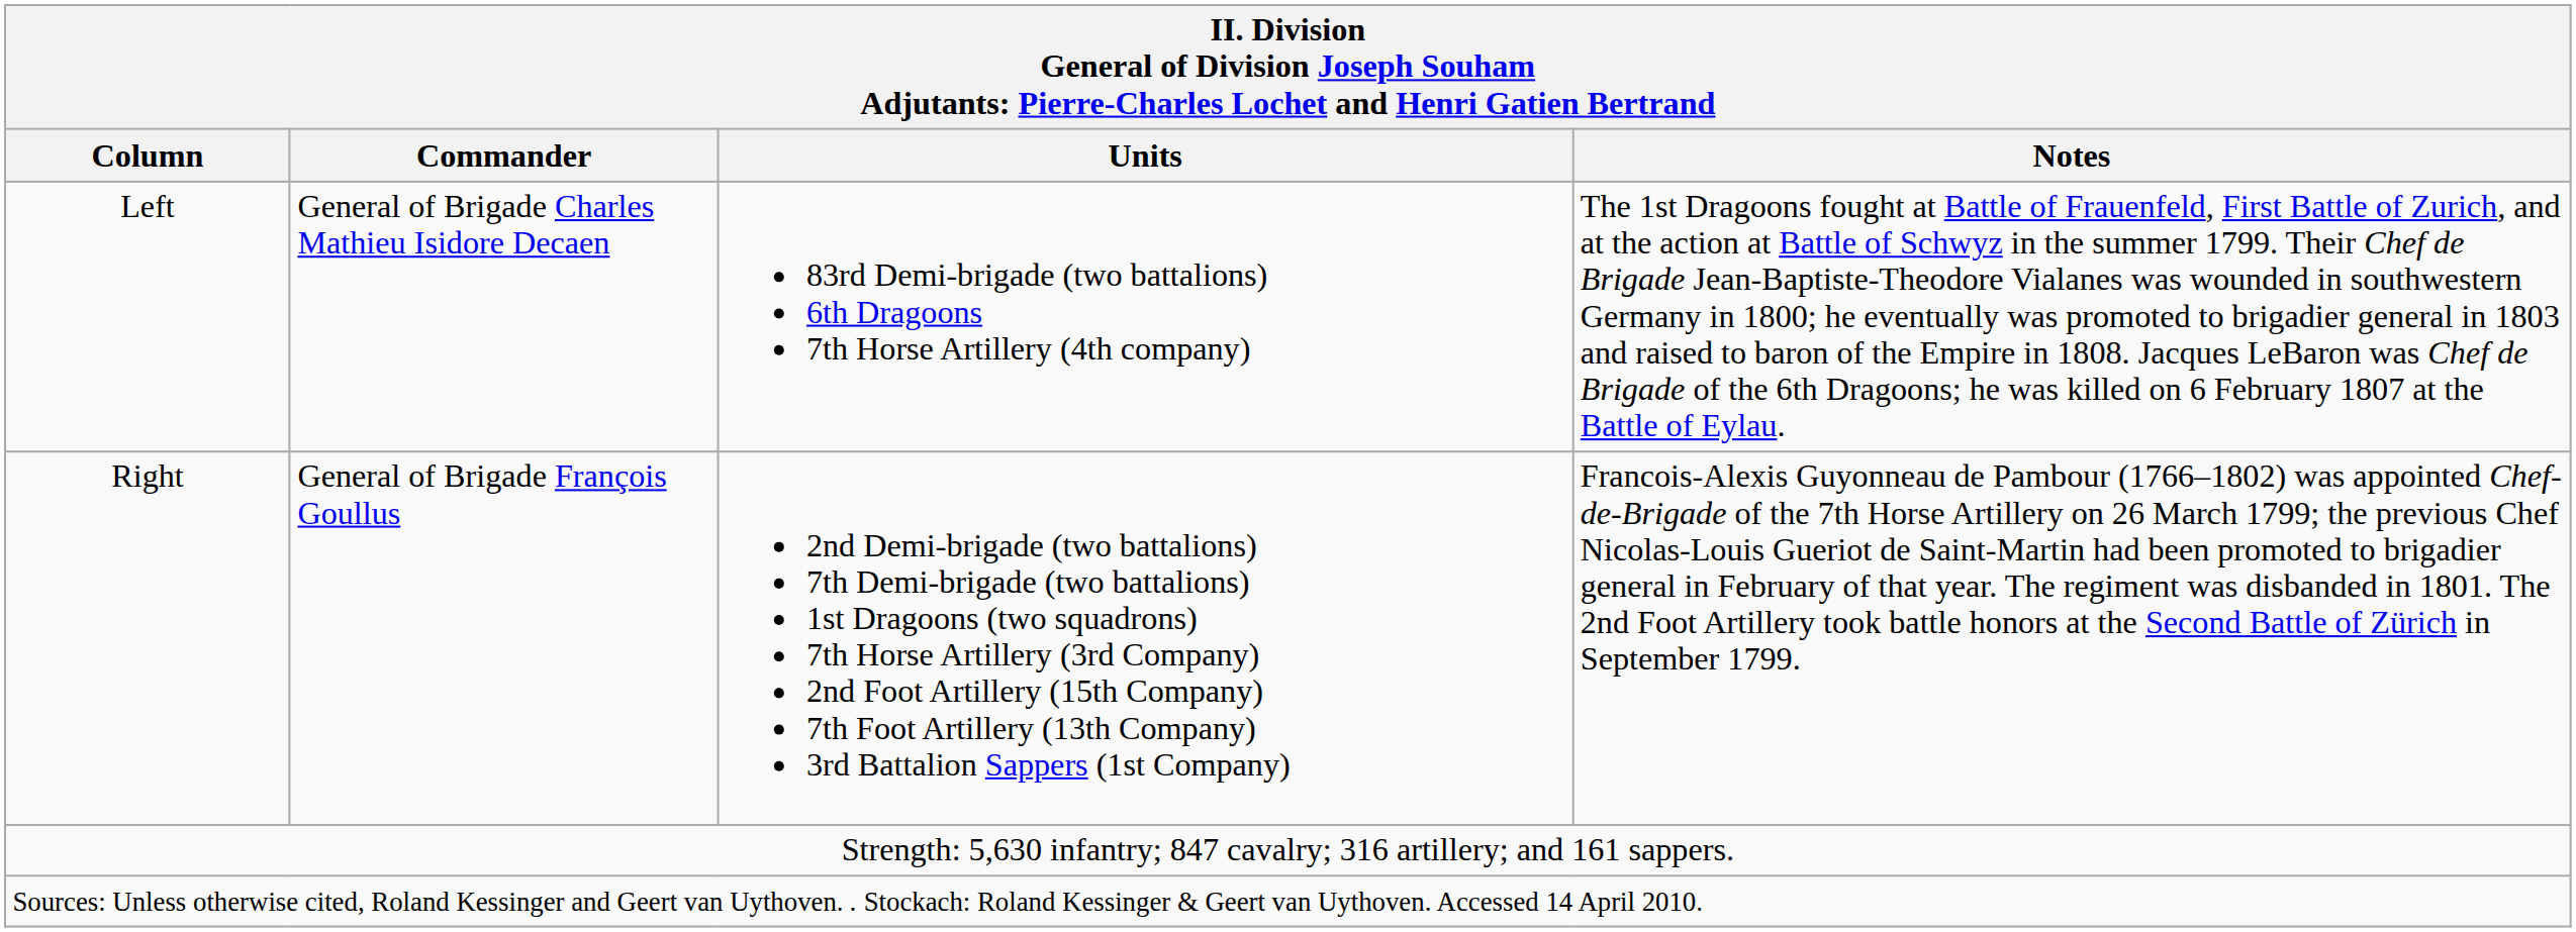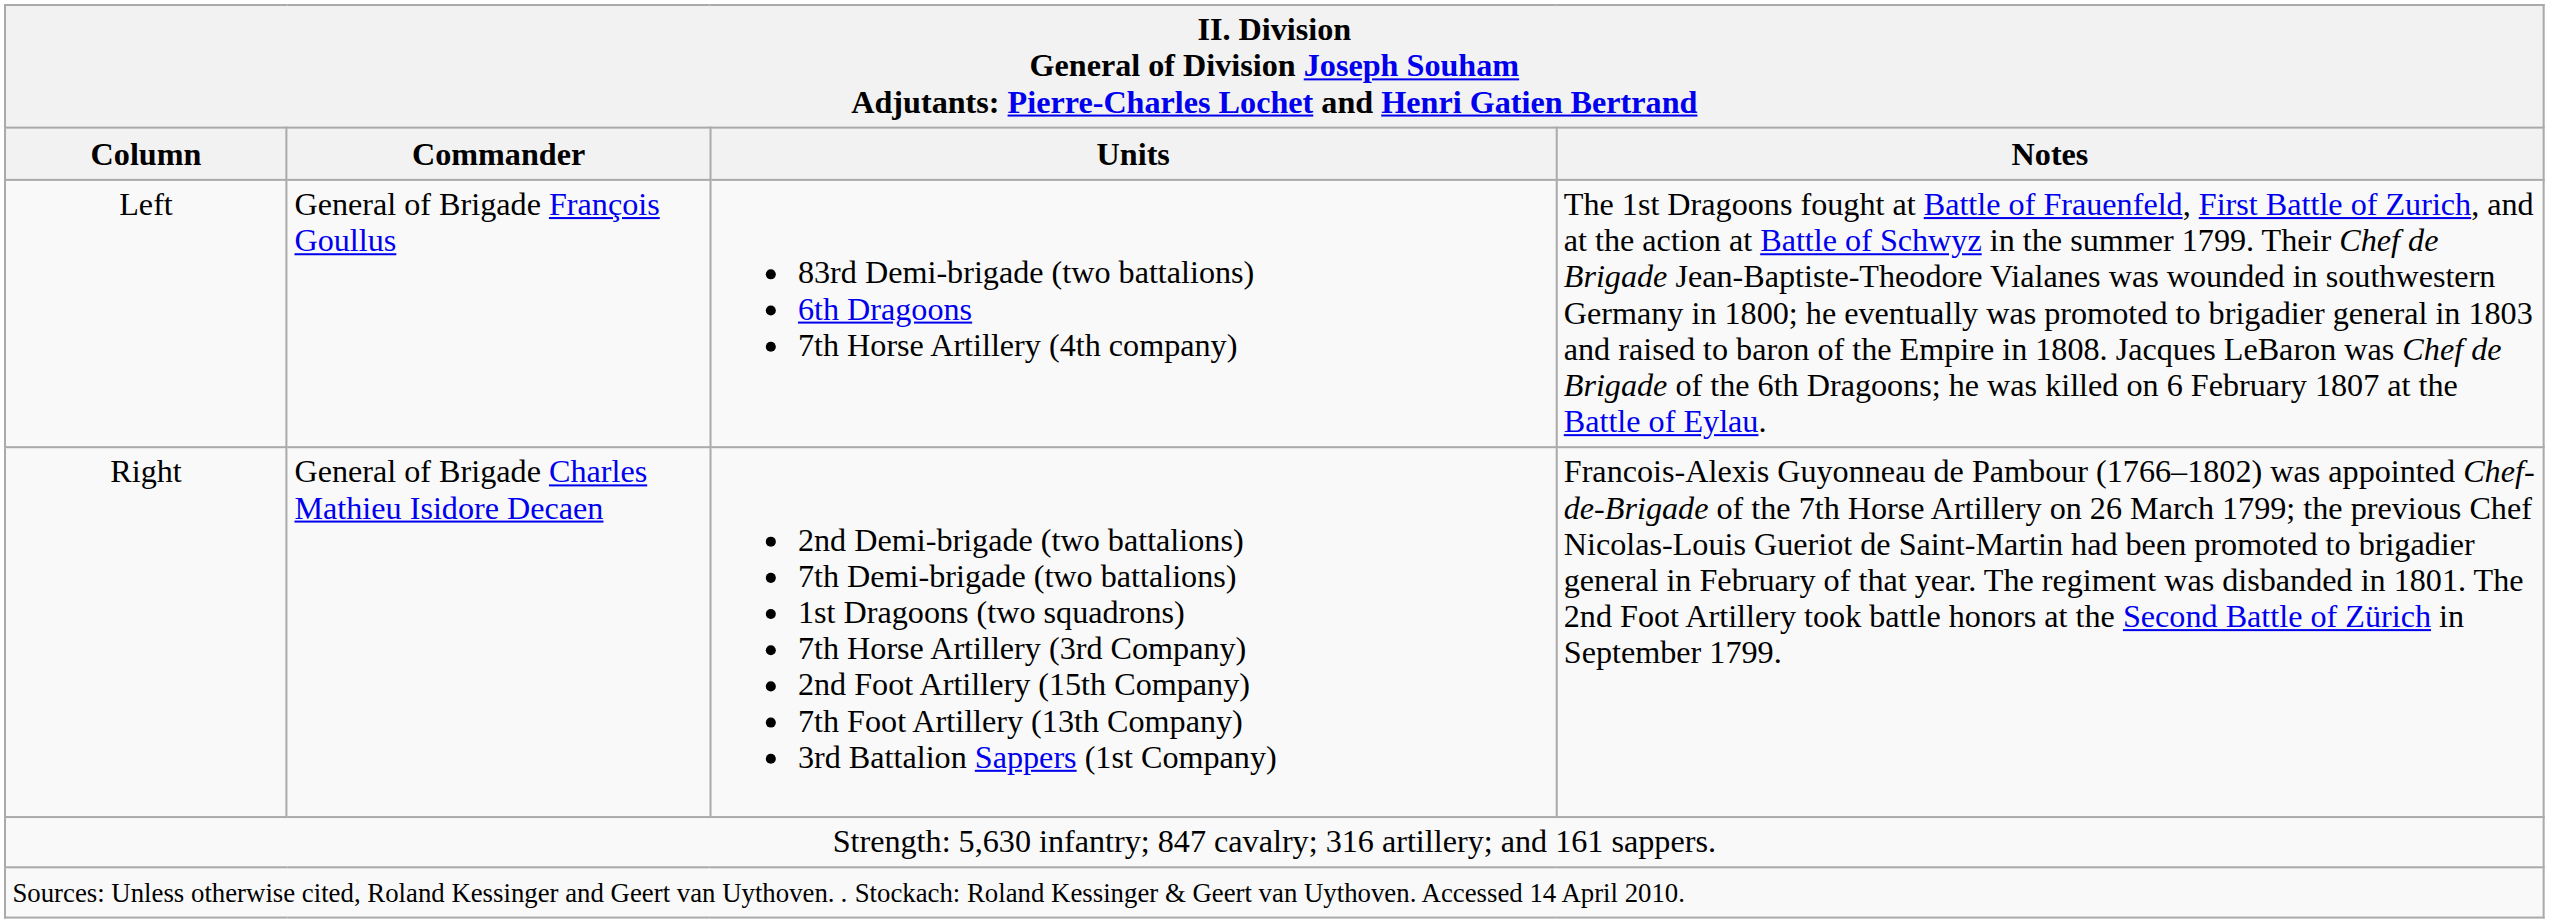 <table class="wikitable" width=100%>
 <tr valign="top">
 <th colspan="11" bgcolor="white">II. Division<br>General of Division <a href='#'>Joseph Souham</a><br>Adjutants: <a href='#'>Pierre-Charles Lochet</a> and <a href='#'>Henri Gatien Bertrand</a></th>
 </tr>
 <tr valign="top"|- valign="top">
 <th width=10%; align= center>Column</th>
 <th width=15%; align= center>Commander</th>
 <th width=30%; align= center>Units</th>
 <th width=35%; align= center>Notes</th>
 </tr>
 <tr valign="top">
 <td align= center>Left</td>
-<td align= left>General of Brigade <a href='#'>Charles Mathieu Isidore Decaen</a></td>
+<td align= left>General of Brigade <a href='#'>François Goullus</a></td>
 <td align= left><br><ul><li>83rd Demi-brigade (two battalions)</li><li><a href='#'>6th Dragoons</a></li><li>7th Horse Artillery (4th company)</li></ul></td>
 <td align= left>The 1st Dragoons fought at <a href='#'>Battle of Frauenfeld</a>, <a href='#'>First Battle of Zurich</a>, and at the action at <a href='#'>Battle of Schwyz</a> in the summer 1799. Their <em>Chef de Brigade</em> Jean-Baptiste-Theodore Vialanes was wounded in southwestern Germany in 1800; he eventually was promoted to brigadier general in 1803 and raised to baron of the Empire in 1808.  Jacques LeBaron was <em>Chef de Brigade</em> of the 6th Dragoons; he was killed on 6 February 1807 at the <a href='#'>Battle of Eylau</a>.</td>
 </tr>
 <tr valign="top">
 <td align= center>Right</td>
-<td align= left>General of Brigade <a href='#'>François Goullus</a></td>
+<td align= left>General of Brigade <a href='#'>Charles Mathieu Isidore Decaen</a></td>
 <td align= left><br><ul><li>2nd Demi-brigade (two battalions)</li><li>7th  Demi-brigade (two battalions)</li><li>1st Dragoons (two squadrons)</li><li>7th Horse Artillery (3rd Company)</li><li>2nd Foot Artillery (15th Company)</li><li>7th Foot Artillery (13th Company)</li><li>3rd Battalion <a href='#'>Sappers</a> (1st Company)</li></ul></td>
 <td align= left>Francois-Alexis Guyonneau de Pambour (1766–1802) was appointed <em>Chef-de-Brigade</em> of the 7th Horse Artillery on 26 March 1799; the previous Chef Nicolas-Louis Gueriot de Saint-Martin had been promoted to brigadier general in February of that year. The regiment was disbanded in 1801. The 2nd Foot Artillery took battle honors at the <a href='#'>Second Battle of Zürich</a> in September 1799.</td>
 </tr>
 <tr valign="top">
 <td colspan="9" align="center">Strength: 5,630 infantry; 847 cavalry; 316 artillery; and 161 sappers.</td>
 </tr>
 <tr valign="top">
 <td colspan="9" align="left"><small>Sources: Unless otherwise cited, Roland Kessinger and Geert van Uythoven. <em>.</em> Stockach: Roland Kessinger & Geert van Uythoven. Accessed 14 April 2010. </small></td>
 </tr>
 </table>
